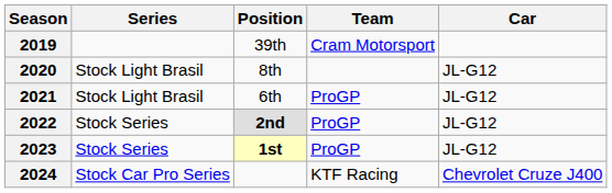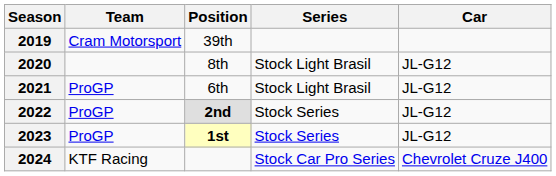 <table class="wikitable" style="font-size: 95%;">
 <tr>
 <th>Season</th>
+<th>Team</th>
+<th>Position</th>
 <th>Series</th>
-<th>Position</th>
-<th>Team</th>
 <th>Car</th>
 </tr>
 <tr>
 <th>2019</th>
+<td><a href='#'>Cram Motorsport</a></td>
+<td style="text-align:center">39th</td>
 <td></td>
-<td style="text-align:center">39th</td>
-<td><a href='#'>Cram Motorsport</a></td>
 <td></td>
 </tr>
 <tr>
 <th>2020</th>
+<td></td>
+<td style="text-align:center">8th</td>
 <td>Stock Light Brasil</td>
-<td style="text-align:center">8th</td>
-<td></td>
 <td>JL-G12</td>
 </tr>
 <tr>
 <th>2021</th>
+<td><a href='#'>ProGP</a></td>
+<td style="text-align:center">6th</td>
 <td>Stock Light Brasil</td>
-<td style="text-align:center">6th</td>
-<td><a href='#'>ProGP</a></td>
 <td>JL-G12</td>
 </tr>
 <tr>
 <th>2022</th>
+<td><a href='#'>ProGP</a></td>
+<td style="text-align:center; background:#dfdfdf;"><strong>2nd</strong></td>
 <td>Stock Series</td>
-<td style="text-align:center; background:#dfdfdf;"><strong>2nd</strong></td>
-<td><a href='#'>ProGP</a></td>
 <td>JL-G12</td>
 </tr>
 <tr>
 <th>2023</th>
+<td><a href='#'>ProGP</a></td>
+<td style="text-align:center; background:#ffffbf;"><strong>1st</strong></td>
 <td><a href='#'>Stock Series</a></td>
-<td style="text-align:center; background:#ffffbf;"><strong>1st</strong></td>
-<td><a href='#'>ProGP</a></td>
 <td>JL-G12</td>
 </tr>
 <tr>
 <th>2024</th>
+<td>KTF Racing</td>
+<td style="text-align:center"></td>
 <td><a href='#'>Stock Car Pro Series</a></td>
-<td style="text-align:center"></td>
-<td>KTF Racing</td>
 <td><a href='#'>Chevrolet Cruze J400</a></td>
 </tr>
 </table>
